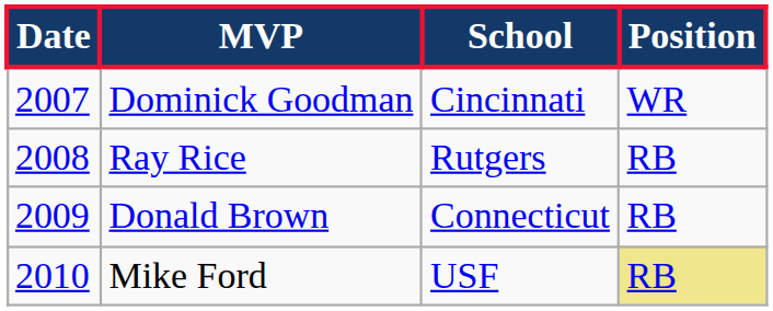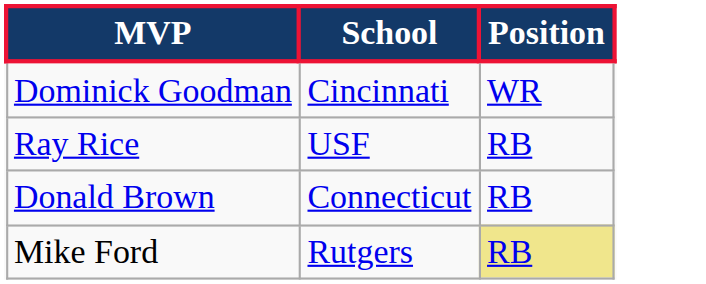 <table class="wikitable">
 <tr>
-<th style="background:#133968; color:#FFFFFF; border: 2px solid #ED1335;">Date</th>
 <th style="background:#133968; color:#FFFFFF; border: 2px solid #ED1335;">MVP</th>
 <th style="background:#133968; color:#FFFFFF; border: 2px solid #ED1335;">School</th>
 <th style="background:#133968; color:#FFFFFF; border: 2px solid #ED1335;">Position</th>
 </tr>
 <tr>
-<td><a href='#'>2007</a></td>
 <td><a href='#'>Dominick Goodman</a></td>
 <td><a href='#'>Cincinnati</a></td>
 <td><a href='#'>WR</a></td>
 </tr>
 <tr>
-<td><a href='#'>2008</a></td>
 <td><a href='#'>Ray Rice</a></td>
-<td><a href='#'>Rutgers</a></td>
+<td><a href='#'>USF</a></td>
 <td><a href='#'>RB</a></td>
 </tr>
 <tr>
-<td><a href='#'>2009</a></td>
 <td><a href='#'>Donald Brown</a></td>
 <td><a href='#'>Connecticut</a></td>
 <td><a href='#'>RB</a></td>
 </tr>
 <tr>
-<td><a href='#'>2010</a></td>
 <td>Mike Ford</td>
-<td><a href='#'>USF</a></td>
+<td><a href='#'>Rutgers</a></td>
 <td style="background: khaki;"><a href='#'>RB</a></td>
 </tr>
 </table>
